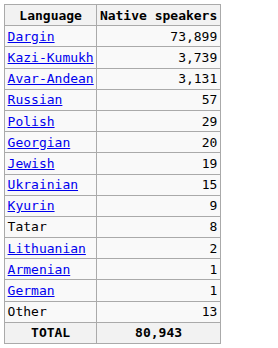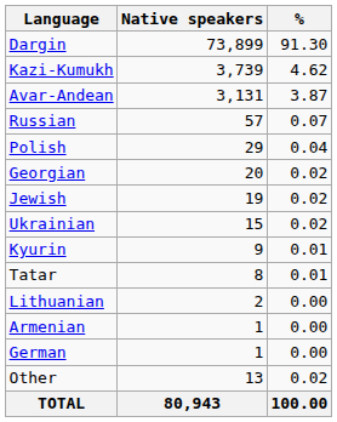 <table class="wikitable sortable">
 <tr>
 <th>Language</th>
 <th>Native speakers</th>
+<th>%</th>
 </tr>
 <tr>
 <td><a href='#'>Dargin</a></td>
 <td align="right">73,899</td>
+<td align="right">91.30</td>
 </tr>
 <tr>
 <td><a href='#'>Kazi-Kumukh</a></td>
 <td align="right">3,739</td>
+<td align="right">4.62</td>
 </tr>
 <tr>
 <td><a href='#'>Avar-Andean</a></td>
 <td align="right">3,131</td>
+<td align="right">3.87</td>
 </tr>
 <tr>
 <td><a href='#'>Russian</a></td>
 <td align="right">57</td>
+<td align="right">0.07</td>
 </tr>
 <tr>
 <td><a href='#'>Polish</a></td>
 <td align="right">29</td>
+<td align="right">0.04</td>
 </tr>
 <tr>
 <td><a href='#'>Georgian</a></td>
 <td align="right">20</td>
+<td align="right">0.02</td>
 </tr>
 <tr>
 <td><a href='#'>Jewish</a></td>
 <td align="right">19</td>
+<td align="right">0.02</td>
 </tr>
 <tr>
 <td><a href='#'>Ukrainian</a></td>
 <td align="right">15</td>
+<td align="right">0.02</td>
 </tr>
 <tr>
 <td><a href='#'>Kyurin</a></td>
 <td align="right">9</td>
+<td align="right">0.01</td>
 </tr>
 <tr>
 <td>Tatar</td>
 <td align="right">8</td>
+<td align="right">0.01</td>
 </tr>
 <tr>
 <td><a href='#'>Lithuanian</a></td>
 <td align="right">2</td>
+<td align="right">0.00</td>
 </tr>
 <tr>
 <td><a href='#'>Armenian</a></td>
 <td align="right">1</td>
+<td align="right">0.00</td>
 </tr>
 <tr>
 <td><a href='#'>German</a></td>
 <td align="right">1</td>
+<td align="right">0.00</td>
 </tr>
 <tr>
 <td>Other</td>
 <td align="right">13</td>
+<td align="right">0.02</td>
 </tr>
 <tr>
 <th>TOTAL</th>
 <th>80,943</th>
+<th>100.00</th>
 </tr>
 </table>
